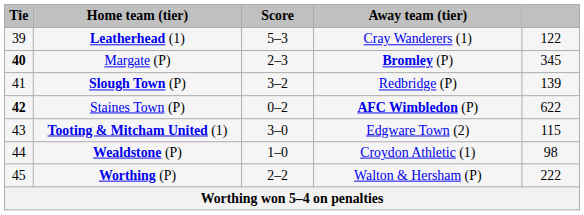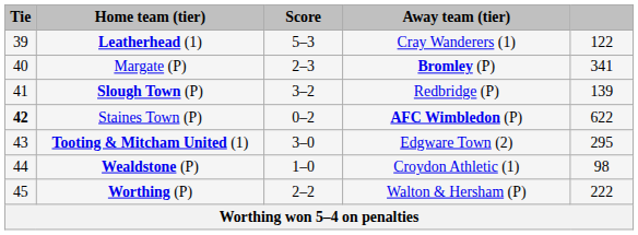 <table class="wikitable" style="width: 600px; background:WhiteSmoke; text-align:center; font-size:90%">
 <tr>
 <td scope="col" style="width:  5.00%; background:silver;"><strong>Tie</strong></td>
 <td scope="col" style="width: 36.25%; background:silver;"><strong>Home team (tier)</strong></td>
 <td scope="col" style="width: 12.50%; background:silver;"><strong>Score</strong></td>
 <td scope="col" style="width: 36.25%; background:silver;"><strong>Away team (tier)</strong></td>
 <td scope="col" style="width: 10.00%; background:silver;"><strong></strong></td>
 </tr>
 <tr>
 <td>39</td>
 <td><strong><a href='#'>Leatherhead</a></strong> (1)</td>
 <td>5–3 </td>
 <td><a href='#'>Cray Wanderers</a> (1)</td>
 <td>122</td>
 </tr>
 <tr>
-<td><strong>40</strong></td>
+<td>40</td>
 <td><a href='#'>Margate</a> (P)</td>
 <td>2–3 </td>
 <td><strong><a href='#'>Bromley</a></strong> (P)</td>
-<td>345</td>
+<td>341</td>
 </tr>
 <tr>
 <td>41</td>
 <td><strong><a href='#'>Slough Town</a></strong> (P)</td>
 <td>3–2</td>
 <td><a href='#'>Redbridge</a> (P)</td>
 <td>139</td>
 </tr>
 <tr>
 <td><strong>42</strong></td>
 <td><a href='#'>Staines Town</a> (P)</td>
 <td>0–2</td>
 <td><strong><a href='#'>AFC Wimbledon</a></strong> (P)</td>
 <td>622</td>
 </tr>
 <tr>
 <td>43</td>
 <td><strong><a href='#'>Tooting & Mitcham United</a></strong> (1)</td>
 <td>3–0</td>
 <td><a href='#'>Edgware Town</a> (2)</td>
-<td>115</td>
+<td>295</td>
 </tr>
 <tr>
 <td>44</td>
 <td><strong><a href='#'>Wealdstone</a></strong> (P)</td>
 <td>1–0</td>
 <td><a href='#'>Croydon Athletic</a> (1)</td>
 <td>98</td>
 </tr>
 <tr>
 <td>45</td>
 <td><strong><a href='#'>Worthing</a></strong> (P)</td>
 <td>2–2</td>
 <td><a href='#'>Walton & Hersham</a> (P)</td>
 <td>222</td>
 </tr>
 <tr>
 <th colspan=5>Worthing won 5–4 on penalties</th>
 </tr>
 </table>
